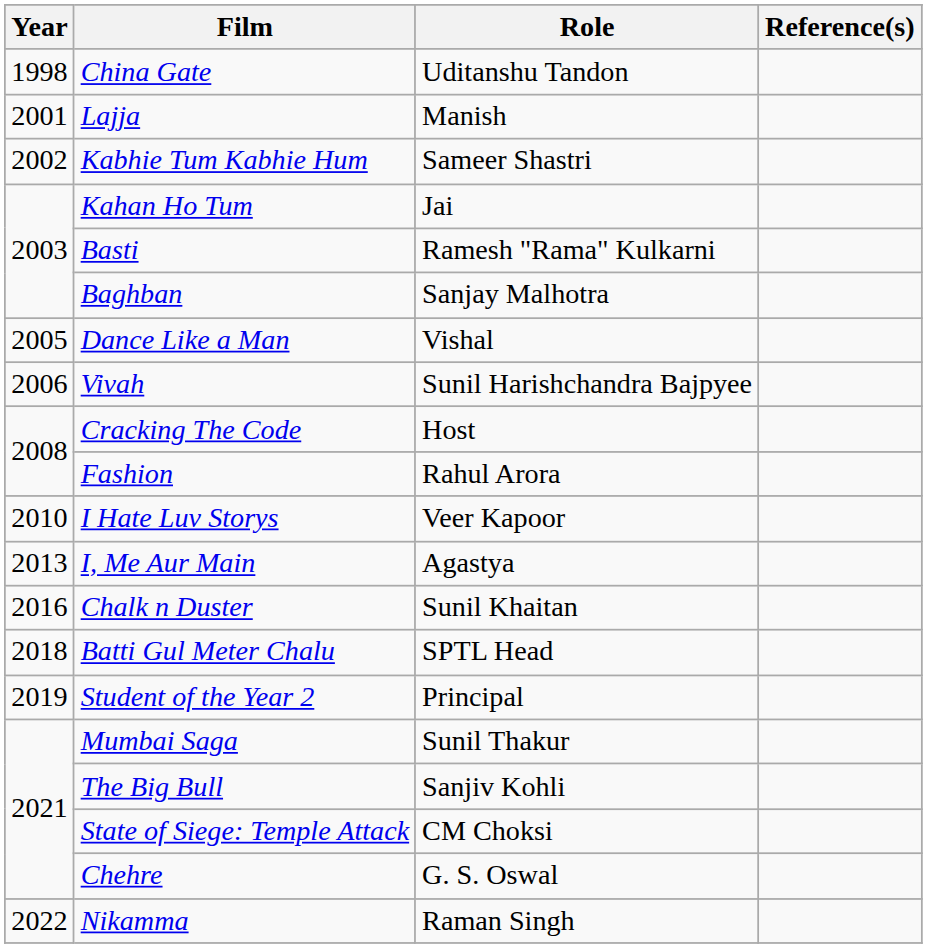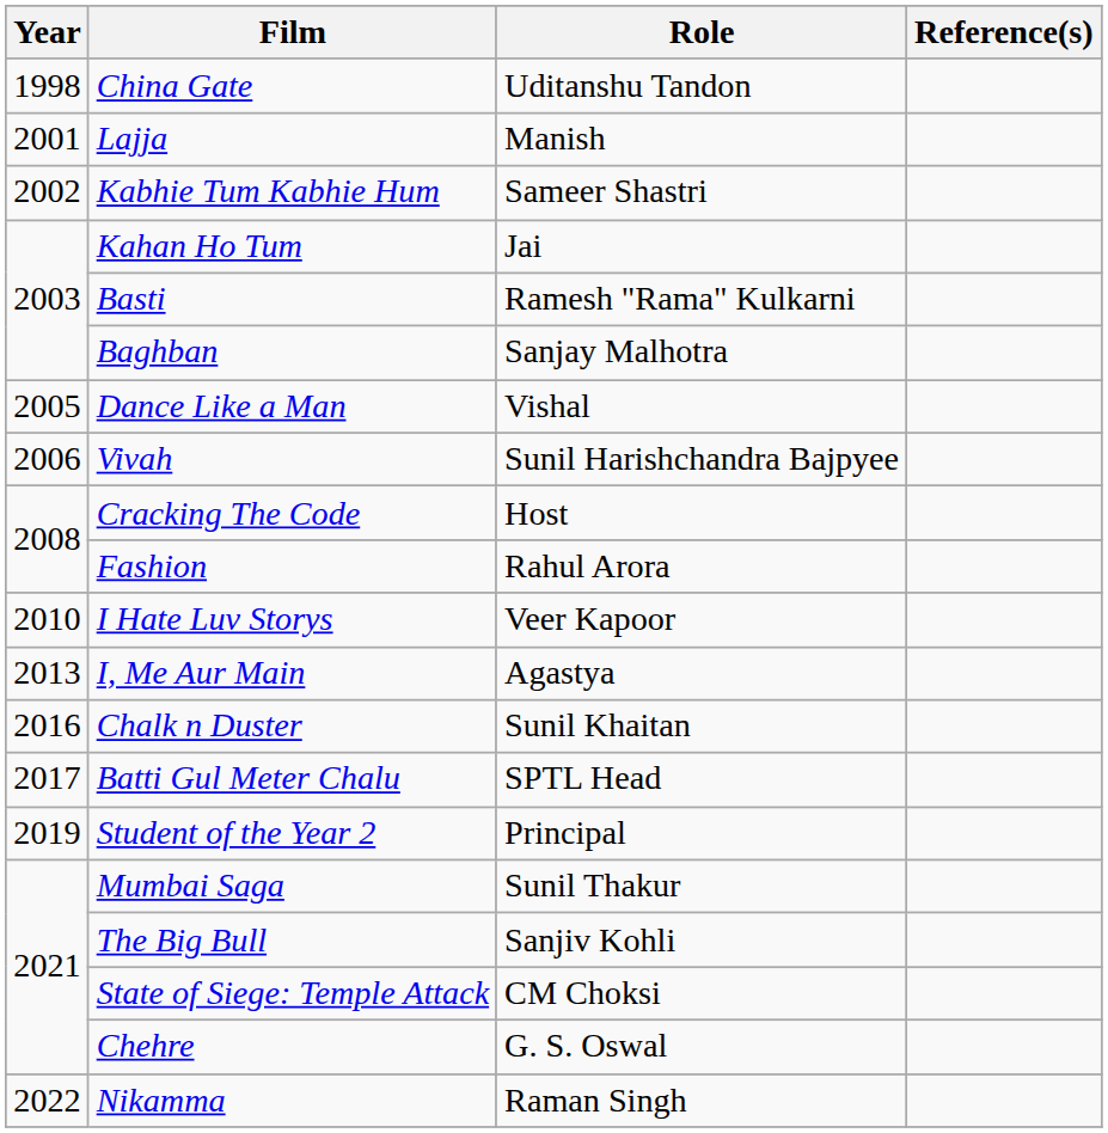 <table class="wikitable">
 <tr>
 <th>Year</th>
 <th>Film</th>
 <th>Role</th>
 <th>Reference(s)</th>
 </tr>
 <tr>
 <td>1998</td>
 <td><em><a href='#'>China Gate</a></em></td>
 <td>Uditanshu Tandon</td>
 <td></td>
 </tr>
 <tr>
 <td>2001</td>
 <td><em><a href='#'>Lajja</a></em></td>
 <td>Manish</td>
 <td></td>
 </tr>
 <tr>
 <td>2002</td>
 <td><em><a href='#'>Kabhie Tum Kabhie Hum</a></em></td>
 <td>Sameer Shastri</td>
 <td></td>
 </tr>
 <tr>
 <td rowspan="3">2003</td>
 <td><em><a href='#'>Kahan Ho Tum</a></em></td>
 <td>Jai</td>
 <td></td>
 </tr>
 <tr>
 <td><em><a href='#'>Basti</a></em></td>
 <td>Ramesh "Rama" Kulkarni</td>
 <td></td>
 </tr>
 <tr>
 <td><em><a href='#'>Baghban</a></em></td>
 <td>Sanjay Malhotra</td>
 <td></td>
 </tr>
 <tr>
 <td>2005</td>
 <td><em><a href='#'>Dance Like a Man</a></em></td>
 <td>Vishal</td>
 <td></td>
 </tr>
 <tr>
 <td>2006</td>
 <td><em><a href='#'>Vivah</a></em></td>
 <td>Sunil Harishchandra Bajpyee</td>
 <td></td>
 </tr>
 <tr>
 <td rowspan="2">2008</td>
 <td><em><a href='#'>Cracking The Code</a></em></td>
 <td>Host</td>
 <td></td>
 </tr>
 <tr>
 <td><em><a href='#'>Fashion</a></em></td>
 <td>Rahul Arora</td>
 <td></td>
 </tr>
 <tr>
 <td>2010</td>
 <td><em><a href='#'>I Hate Luv Storys</a></em></td>
 <td>Veer Kapoor</td>
 <td></td>
 </tr>
 <tr>
 <td>2013</td>
 <td><em><a href='#'>I, Me Aur Main</a></em></td>
 <td>Agastya</td>
 <td></td>
 </tr>
 <tr>
 <td>2016</td>
 <td><em><a href='#'>Chalk n Duster</a></em></td>
 <td>Sunil Khaitan</td>
 <td></td>
 </tr>
 <tr>
-<td>2018</td>
+<td>2017</td>
 <td><em><a href='#'>Batti Gul Meter Chalu</a></em></td>
 <td>SPTL Head</td>
 <td></td>
 </tr>
 <tr>
 <td>2019</td>
 <td><em><a href='#'>Student of the Year 2</a></em></td>
 <td>Principal</td>
 <td></td>
 </tr>
 <tr>
 <td rowspan="4">2021</td>
 <td><em><a href='#'>Mumbai Saga</a></em></td>
 <td>Sunil Thakur</td>
 <td></td>
 </tr>
 <tr>
 <td><em><a href='#'>The Big Bull</a></em></td>
 <td>Sanjiv Kohli</td>
 <td></td>
 </tr>
 <tr>
 <td><em><a href='#'>State of Siege: Temple Attack</a></em></td>
 <td>CM Choksi</td>
 <td></td>
 </tr>
 <tr>
 <td><em><a href='#'>Chehre</a></em></td>
 <td>G. S. Oswal</td>
 <td></td>
 </tr>
 <tr>
 <td>2022</td>
 <td><em><a href='#'>Nikamma</a></em></td>
 <td>Raman Singh</td>
 <td></td>
 </tr>
 </table>
